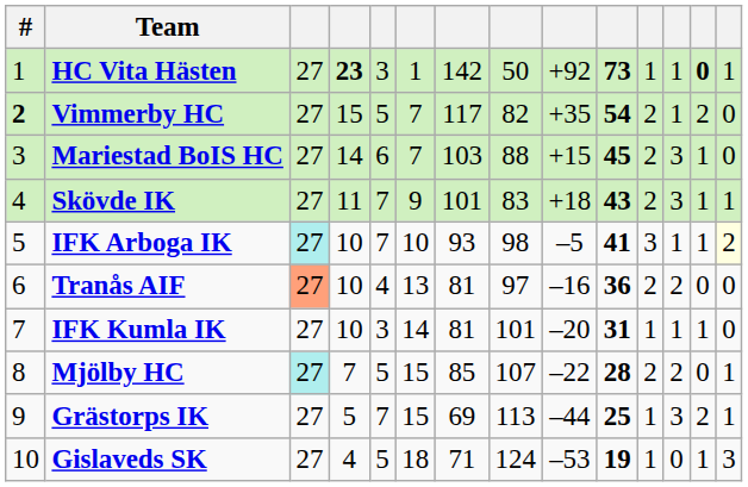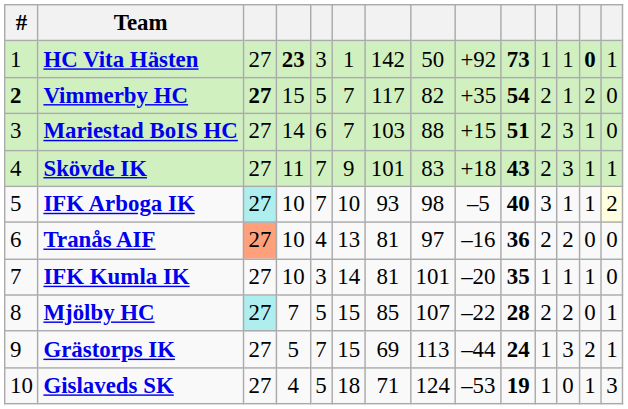 <table class="wikitable sortable">
 <tr>
 <th>#</th>
 <th>Team</th>
 <th></th>
 <th></th>
 <th></th>
 <th></th>
 <th></th>
 <th></th>
 <th></th>
 <th></th>
 <th></th>
 <th></th>
 <th></th>
 <th></th>
 </tr>
 <tr style="background: #D0F0C0;">
 <td>1</td>
 <td><strong><a href='#'>HC Vita Hästen</a></strong></td>
 <td style="text-align: center;">27</td>
 <td style="text-align: center;"><strong>23</strong></td>
 <td style="text-align: center;">3</td>
 <td style="text-align: center;">1</td>
 <td style="text-align: center;">142</td>
 <td style="text-align: center;">50</td>
 <td style="text-align: center;">+92</td>
 <td style="text-align: center;"><strong>73</strong></td>
 <td style="text-align: center;">1</td>
 <td style="text-align: center;">1</td>
 <td style="text-align: center;"><strong>0</strong></td>
 <td style="text-align: center;">1</td>
 </tr>
 <tr style="background: #D0F0C0;">
 <td><strong>2</strong></td>
 <td><strong><a href='#'>Vimmerby HC</a></strong></td>
-<td style="text-align: center;">27</td>
+<td style="text-align: center;"><strong>27</strong></td>
 <td style="text-align: center;">15</td>
 <td style="text-align: center;">5</td>
 <td style="text-align: center;">7</td>
 <td style="text-align: center;">117</td>
 <td style="text-align: center;">82</td>
 <td style="text-align: center;">+35</td>
 <td style="text-align: center;"><strong>54</strong></td>
 <td style="text-align: center;">2</td>
 <td style="text-align: center;">1</td>
 <td style="text-align: center;">2</td>
 <td style="text-align: center;">0</td>
 </tr>
 <tr style="background: #D0F0C0;">
 <td>3</td>
 <td><strong><a href='#'>Mariestad BoIS HC</a></strong></td>
 <td style="text-align: center;">27</td>
 <td style="text-align: center;">14</td>
 <td style="text-align: center;">6</td>
 <td style="text-align: center;">7</td>
 <td style="text-align: center;">103</td>
 <td style="text-align: center;">88</td>
 <td style="text-align: center;">+15</td>
-<td style="text-align: center;"><strong>45</strong></td>
+<td style="text-align: center;"><strong>51</strong></td>
 <td style="text-align: center;">2</td>
 <td style="text-align: center;">3</td>
 <td style="text-align: center;">1</td>
 <td style="text-align: center;">0</td>
 </tr>
 <tr style="background: #D0F0C0;">
 <td>4</td>
 <td><strong><a href='#'>Skövde IK</a></strong></td>
 <td style="text-align: center;">27</td>
 <td style="text-align: center;">11</td>
 <td style="text-align: center;">7</td>
 <td style="text-align: center;">9</td>
 <td style="text-align: center;">101</td>
 <td style="text-align: center;">83</td>
 <td style="text-align: center;">+18</td>
 <td style="text-align: center;"><strong>43</strong></td>
 <td style="text-align: center;">2</td>
 <td style="text-align: center;">3</td>
 <td style="text-align: center;">1</td>
 <td style="text-align: center;">1</td>
 </tr>
 <tr>
 <td>5</td>
 <td><strong><a href='#'>IFK Arboga IK</a></strong></td>
 <td style="background: paleturquoise; text-align: center;">27</td>
 <td style="text-align: center;">10</td>
 <td style="text-align: center;">7</td>
 <td style="text-align: center;">10</td>
 <td style="text-align: center;">93</td>
 <td style="text-align: center;">98</td>
 <td style="text-align: center;">–5</td>
-<td style="text-align: center;"><strong>41</strong></td>
+<td style="text-align: center;"><strong>40</strong></td>
 <td style="text-align: center;">3</td>
 <td style="text-align: center;">1</td>
 <td style="text-align: center;">1</td>
 <td style="background: lightyellow; text-align: center;">2</td>
 </tr>
 <tr>
 <td>6</td>
 <td><strong><a href='#'>Tranås AIF</a></strong></td>
 <td style="background: lightsalmon; text-align: center;">27</td>
 <td style="text-align: center;">10</td>
 <td style="text-align: center;">4</td>
 <td style="text-align: center;">13</td>
 <td style="text-align: center;">81</td>
 <td style="text-align: center;">97</td>
 <td style="text-align: center;">–16</td>
 <td style="text-align: center;"><strong>36</strong></td>
 <td style="text-align: center;">2</td>
 <td style="text-align: center;">2</td>
 <td style="text-align: center;">0</td>
 <td style="text-align: center;">0</td>
 </tr>
 <tr>
 <td>7</td>
 <td><strong><a href='#'>IFK Kumla IK</a></strong></td>
 <td style="text-align: center;">27</td>
 <td style="text-align: center;">10</td>
 <td style="text-align: center;">3</td>
 <td style="text-align: center;">14</td>
 <td style="text-align: center;">81</td>
 <td style="text-align: center;">101</td>
 <td style="text-align: center;">–20</td>
-<td style="text-align: center;"><strong>31</strong></td>
+<td style="text-align: center;"><strong>35</strong></td>
 <td style="text-align: center;">1</td>
 <td style="text-align: center;">1</td>
 <td style="text-align: center;">1</td>
 <td style="text-align: center;">0</td>
 </tr>
 <tr>
 <td>8</td>
 <td><strong><a href='#'>Mjölby HC</a></strong></td>
 <td style="background: paleturquoise; text-align: center;">27</td>
 <td style="text-align: center;">7</td>
 <td style="text-align: center;">5</td>
 <td style="text-align: center;">15</td>
 <td style="text-align: center;">85</td>
 <td style="text-align: center;">107</td>
 <td style="text-align: center;">–22</td>
 <td style="text-align: center;"><strong>28</strong></td>
 <td style="text-align: center;">2</td>
 <td style="text-align: center;">2</td>
 <td style="text-align: center;">0</td>
 <td style="text-align: center;">1</td>
 </tr>
 <tr>
 <td>9</td>
 <td><strong><a href='#'>Grästorps IK</a></strong></td>
 <td style="text-align: center;">27</td>
 <td style="text-align: center;">5</td>
 <td style="text-align: center;">7</td>
 <td style="text-align: center;">15</td>
 <td style="text-align: center;">69</td>
 <td style="text-align: center;">113</td>
 <td style="text-align: center;">–44</td>
-<td style="text-align: center;"><strong>25</strong></td>
+<td style="text-align: center;"><strong>24</strong></td>
 <td style="text-align: center;">1</td>
 <td style="text-align: center;">3</td>
 <td style="text-align: center;">2</td>
 <td style="text-align: center;">1</td>
 </tr>
 <tr>
 <td>10</td>
 <td><strong><a href='#'>Gislaveds SK</a></strong></td>
 <td style="text-align: center;">27</td>
 <td style="text-align: center;">4</td>
 <td style="text-align: center;">5</td>
 <td style="text-align: center;">18</td>
 <td style="text-align: center;">71</td>
 <td style="text-align: center;">124</td>
 <td style="text-align: center;">–53</td>
 <td style="text-align: center;"><strong>19</strong></td>
 <td style="text-align: center;">1</td>
 <td style="text-align: center;">0</td>
 <td style="text-align: center;">1</td>
 <td style="text-align: center;">3</td>
 </tr>
 </table>
